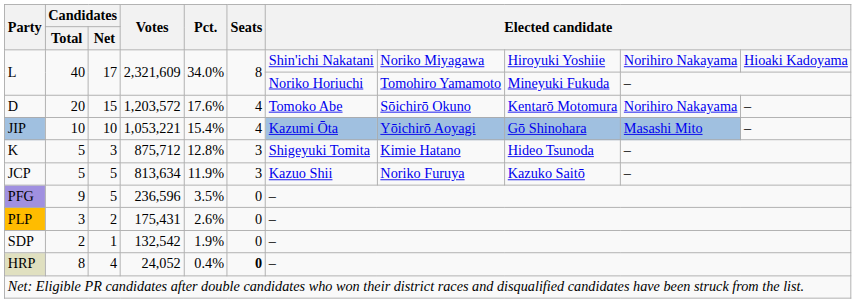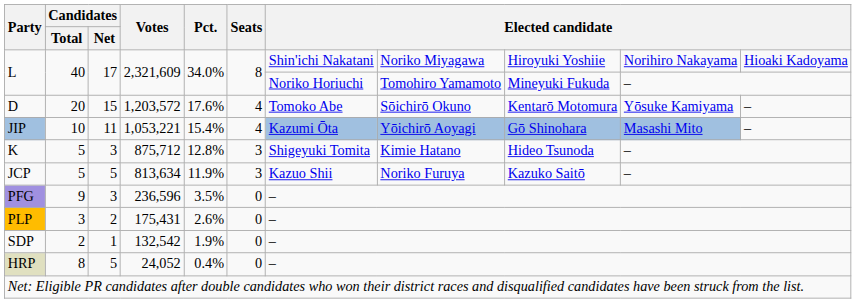 <table class="wikitable">
 <tr>
 <th rowspan="2">Party</th>
 <th colspan="2">Candidates</th>
 <th rowspan="2">Votes</th>
 <th rowspan="2">Pct.</th>
 <th rowspan="2">Seats</th>
 <th colspan="5" rowspan="2">Elected candidate</th>
 </tr>
 <tr>
 <th>Total</th>
 <th>Net</th>
 </tr>
 <tr>
 <td rowspan="2" >L</td>
 <td rowspan="2" align="right">40</td>
 <td rowspan="2" align="right">17</td>
 <td rowspan="2" align="right">2,321,609</td>
 <td rowspan="2" align="right">34.0%</td>
 <td rowspan="2" align="right">8</td>
 <td><a href='#'>Shin'ichi Nakatani</a></td>
 <td><a href='#'>Noriko Miyagawa</a></td>
 <td><a href='#'>Hiroyuki Yoshiie</a></td>
 <td><a href='#'>Norihiro Nakayama</a></td>
 <td><a href='#'>Hioaki Kadoyama</a></td>
 </tr>
 <tr>
 <td><a href='#'>Noriko Horiuchi</a></td>
 <td><a href='#'>Tomohiro Yamamoto</a></td>
 <td><a href='#'>Mineyuki Fukuda</a></td>
 <td colspan="2">–</td>
 </tr>
 <tr>
 <td>D</td>
 <td align="right">20</td>
 <td align="right">15</td>
 <td align="right">1,203,572</td>
 <td align="right">17.6%</td>
 <td align="right">4</td>
 <td><a href='#'>Tomoko Abe</a></td>
 <td><a href='#'>Sōichirō Okuno</a></td>
 <td><a href='#'>Kentarō Motomura</a></td>
-<td><a href='#'>Norihiro Nakayama</a></td>
+<td><a href='#'>Yōsuke Kamiyama</a></td>
 <td>–</td>
 </tr>
 <tr>
 <td bgcolor="#A0C0E0">JIP</td>
 <td align="right">10</td>
-<td align="right">10</td>
+<td align="right">11</td>
 <td align="right">1,053,221</td>
 <td align="right">15.4%</td>
 <td align="right">4</td>
 <td bgcolor="#A0C0E0"><a href='#'>Kazumi Ōta</a></td>
 <td bgcolor="#A0C0E0"><a href='#'>Yōichirō Aoyagi</a></td>
 <td bgcolor="#A0C0E0"><a href='#'>Gō Shinohara</a></td>
 <td bgcolor="#A0C0E0"><a href='#'>Masashi Mito</a></td>
 <td>–</td>
 </tr>
 <tr>
 <td>K</td>
 <td align="right">5</td>
 <td align="right">3</td>
 <td align="right">875,712</td>
 <td align="right">12.8%</td>
 <td align="right">3</td>
 <td><a href='#'>Shigeyuki Tomita</a></td>
 <td><a href='#'>Kimie Hatano</a></td>
 <td><a href='#'>Hideo Tsunoda</a></td>
 <td colspan="2">–</td>
 </tr>
 <tr>
 <td>JCP</td>
 <td align="right">5</td>
 <td align="right">5</td>
 <td align="right">813,634</td>
 <td align="right">11.9%</td>
 <td align="right">3</td>
 <td><a href='#'>Kazuo Shii</a></td>
 <td><a href='#'>Noriko Furuya</a></td>
 <td><a href='#'>Kazuko Saitō</a></td>
 <td colspan="2">–</td>
 </tr>
 <tr>
 <td bgcolor="#A090E0">PFG</td>
 <td align="right">9</td>
-<td align="right">5</td>
+<td align="right">3</td>
 <td align="right">236,596</td>
 <td align="right">3.5%</td>
 <td align="right">0</td>
 <td colspan="5">–</td>
 </tr>
 <tr>
 <td bgcolor="#FFBC00">PLP</td>
 <td align="right">3</td>
 <td align="right">2</td>
 <td align="right">175,431</td>
 <td align="right">2.6%</td>
 <td align="right">0</td>
 <td colspan="5">–</td>
 </tr>
 <tr>
 <td>SDP</td>
 <td align="right">2</td>
 <td align="right">1</td>
 <td align="right">132,542</td>
 <td align="right">1.9%</td>
 <td align="right">0</td>
 <td colspan="5">–</td>
 </tr>
 <tr>
 <td bgcolor="#E0E0C0">HRP</td>
 <td align="right">8</td>
-<td align="right">4</td>
+<td align="right">5</td>
 <td align="right">24,052</td>
 <td align="right">0.4%</td>
-<td align="right"><strong>0</strong></td>
+<td align="right">0</td>
 <td colspan="5">–</td>
 </tr>
 <tr>
 <td colspan="11"><em>Net: Eligible PR candidates after double candidates who won their district races and disqualified candidates have been struck from the list.</em></td>
 </tr>
 </table>
